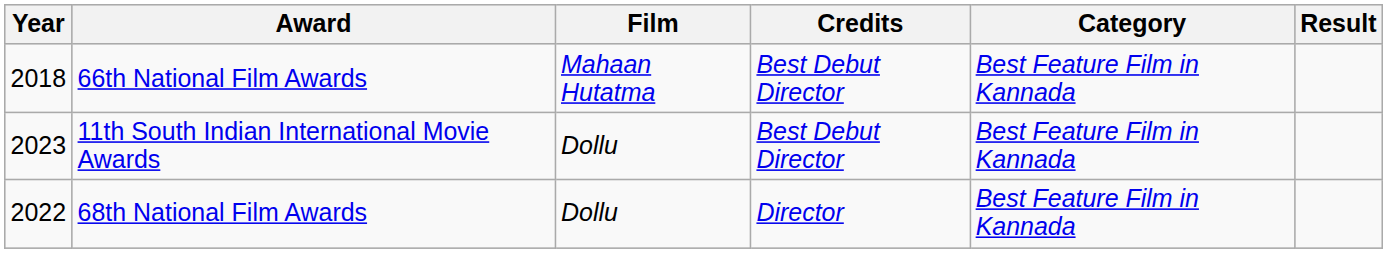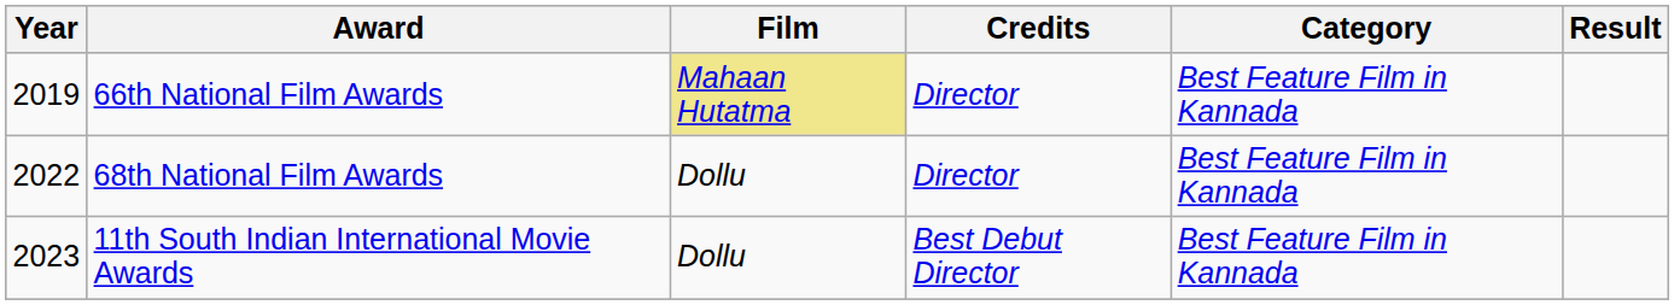 <table class="wikitable" style="margin: 1em auto 1em auto;">
 <tr>
 <th scope="col">Year</th>
 <th scope="col">Award</th>
 <th scope="col">Film</th>
 <th scope="col">Credits</th>
 <th scope="col">Category</th>
 <th scope="col">Result</th>
 </tr>
 <tr>
-<td>2018</td>
+<td>2019</td>
 <td><a href='#'>66th National Film Awards</a></td>
-<td><em><a href='#'>Mahaan Hutatma</a></em></td>
-<td><em><a href='#'>Best Debut Director</a></em></td>
+<td style="background: khaki;"><em><a href='#'>Mahaan Hutatma</a></em></td>
+<td><em><a href='#'>Director</a></em></td>
+<td><em><a href='#'>Best Feature Film in Kannada</a></em></td>
+<td></td>
+</tr>
+<tr>
+<td>2022</td>
+<td><a href='#'>68th National Film Awards</a></td>
+<td><em>Dollu</em></td>
+<td><em><a href='#'>Director</a></em></td>
 <td><em><a href='#'>Best Feature Film in Kannada</a></em></td>
 <td></td>
 </tr>
 <tr>
 <td>2023</td>
 <td><a href='#'>11th South Indian International Movie Awards</a></td>
 <td><em>Dollu</em></td>
 <td><em><a href='#'>Best Debut Director</a></em></td>
 <td><em><a href='#'>Best Feature Film in Kannada</a></em></td>
 <td></td>
 </tr>
-<tr>
-<td>2022</td>
-<td><a href='#'>68th National Film Awards</a></td>
-<td><em>Dollu</em></td>
-<td><em><a href='#'>Director</a></em></td>
-<td><em><a href='#'>Best Feature Film in Kannada</a></em></td>
-<td></td>
-</tr>
 </table>
